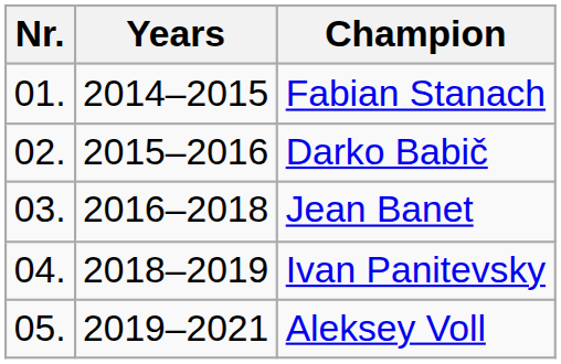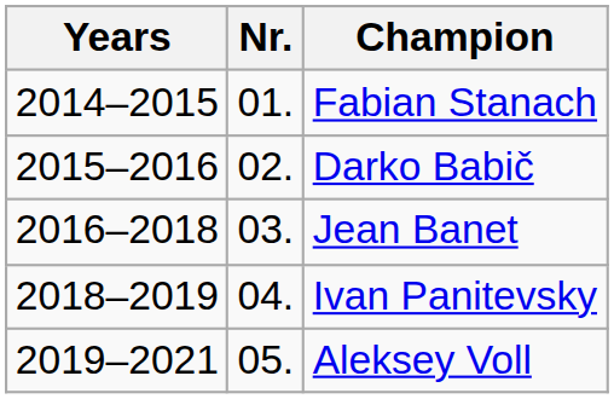 <table class="wikitable">
 <tr>
+<th>Years</th>
 <th>Nr.</th>
-<th>Years</th>
 <th>Champion</th>
 </tr>
 <tr>
+<td>2014–2015</td>
 <td>01.</td>
-<td>2014–2015</td>
 <td> <a href='#'>Fabian Stanach</a></td>
 </tr>
 <tr>
+<td>2015–2016</td>
 <td>02.</td>
-<td>2015–2016</td>
 <td> <a href='#'>Darko Babič</a></td>
 </tr>
 <tr>
+<td>2016–2018</td>
 <td>03.</td>
-<td>2016–2018</td>
 <td> <a href='#'>Jean Banet</a></td>
 </tr>
 <tr>
+<td>2018–2019</td>
 <td>04.</td>
-<td>2018–2019</td>
 <td> <a href='#'>Ivan Panitevsky</a></td>
 </tr>
 <tr>
+<td>2019–2021</td>
 <td>05.</td>
-<td>2019–2021</td>
 <td> <a href='#'>Aleksey Voll</a></td>
 </tr>
 </table>
